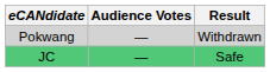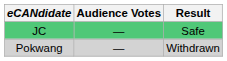 <table class="wikitable" style="text-align:center; line-height:17px; width:auto;">
 <tr>
 <th><em>eCANdidate</em></th>
 <th>Audience Votes</th>
 <th>Result</th>
 </tr>
 <tr>
+<td style="background:#50c878;">JC</td>
+<td style="background:#50c878;">—</td>
+<td style="background:#50c878;">Safe</td>
+</tr>
+<tr>
 <td style="background: lightgrey">Pokwang</td>
 <td style="background: lightgrey">—</td>
 <td style="background: lightgrey">Withdrawn</td>
 </tr>
-<tr>
-<td style="background:#50c878;">JC</td>
-<td style="background:#50c878;">—</td>
-<td style="background:#50c878;">Safe</td>
-</tr>
 </table>
